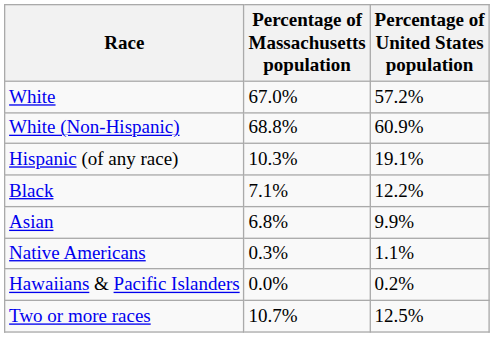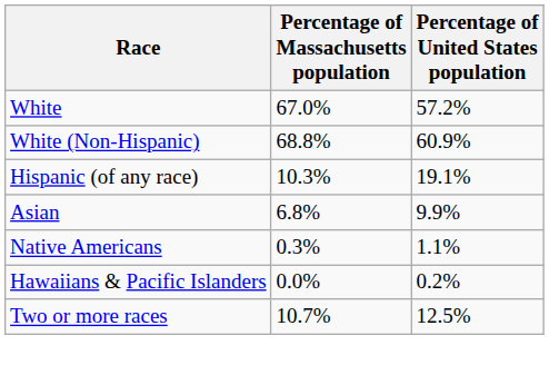 <table class="wikitable sortable collapsible" style="font-size: 90%;">
 <tr>
 <th>Race</th>
 <th>Percentage of<br>Massachusetts<br>population</th>
 <th>Percentage of<br>United States<br>population</th>
 </tr>
 <tr>
 <td><a href='#'>White</a></td>
 <td>67.0%</td>
 <td>57.2%</td>
 </tr>
 <tr>
 <td><a href='#'>White (Non-Hispanic)</a></td>
 <td>68.8%</td>
 <td>60.9%</td>
 </tr>
 <tr>
 <td><a href='#'>Hispanic</a> (of any race)</td>
 <td>10.3%</td>
 <td>19.1%</td>
 </tr>
 <tr>
-<td><a href='#'>Black</a></td>
-<td>7.1%</td>
-<td>12.2%</td>
-</tr>
-<tr>
 <td><a href='#'>Asian</a></td>
 <td>6.8%</td>
 <td>9.9%</td>
 </tr>
 <tr>
 <td><a href='#'>Native Americans</a></td>
 <td>0.3%</td>
 <td>1.1%</td>
 </tr>
 <tr>
 <td><a href='#'>Hawaiians</a> & <a href='#'>Pacific Islanders</a></td>
 <td>0.0%</td>
 <td>0.2%</td>
 </tr>
 <tr>
 <td><a href='#'>Two or more races</a></td>
 <td>10.7%</td>
 <td>12.5%</td>
 </tr>
 </table>
